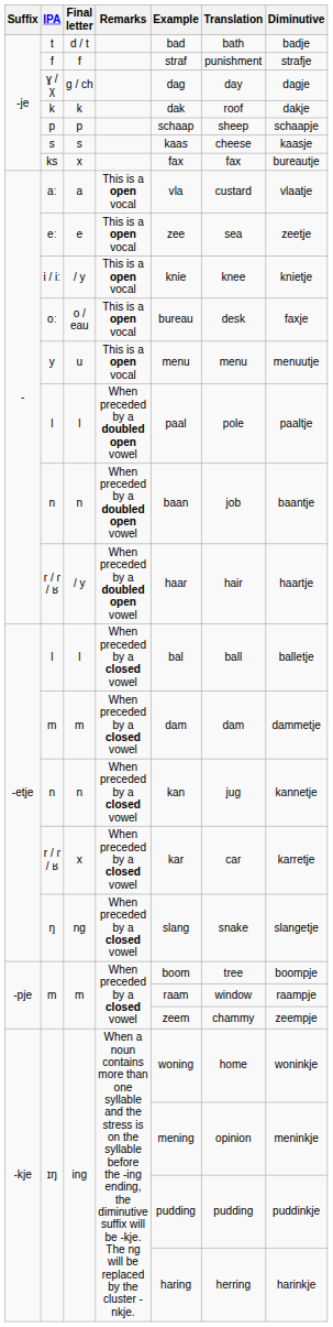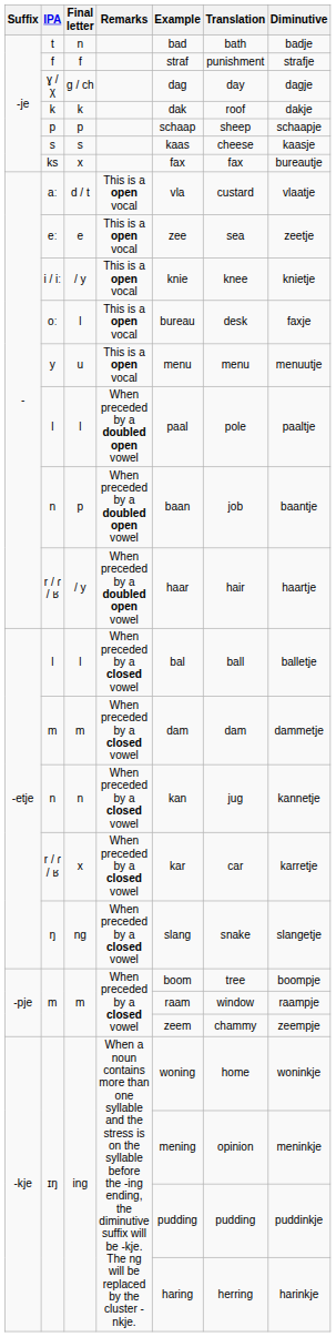 <table class="wikitable" style="text-align:center;" width="65%">
 <tr>
 <th width="7%">Suffix</th>
 <th width="7%"><a href='#'>IPA</a></th>
 <th width="10%">Final letter</th>
 <th width="40%">Remarks</th>
 <th width="12%">Example</th>
 <th width="14%">Translation</th>
 <th width="12%">Diminutive</th>
 </tr>
 <tr>
 <td rowspan="7">-je</td>
 <td>t</td>
-<td>d / t</td>
+<td>n</td>
 <td></td>
 <td>bad</td>
 <td>bath</td>
 <td>badje</td>
 </tr>
 <tr>
 <td>f</td>
 <td>f</td>
 <td></td>
 <td>straf</td>
 <td>punishment</td>
 <td>strafje</td>
 </tr>
 <tr>
 <td>ɣ / χ</td>
 <td>g / ch</td>
 <td></td>
 <td>dag</td>
 <td>day</td>
 <td>dagje</td>
 </tr>
 <tr>
 <td>k</td>
 <td>k</td>
 <td></td>
 <td>dak</td>
 <td>roof</td>
 <td>dakje</td>
 </tr>
 <tr>
 <td>p</td>
 <td>p</td>
 <td></td>
 <td>schaap</td>
 <td>sheep</td>
 <td>schaapje</td>
 </tr>
 <tr>
 <td>s</td>
 <td>s</td>
 <td></td>
 <td>kaas</td>
 <td>cheese</td>
 <td>kaasje</td>
 </tr>
 <tr>
 <td>ks</td>
 <td>x</td>
 <td></td>
 <td>fax</td>
 <td>fax</td>
 <td>bureautje</td>
 </tr>
 <tr>
 <td rowspan="8">-</td>
 <td>aː</td>
-<td>a</td>
+<td>d / t</td>
 <td>This is a <strong>open</strong> vocal</td>
 <td>vla</td>
 <td>custard</td>
 <td>vlaatje</td>
 </tr>
 <tr>
 <td>eː</td>
 <td>e</td>
 <td>This is a <strong>open</strong> vocal</td>
 <td>zee</td>
 <td>sea</td>
 <td>zeetje</td>
 </tr>
 <tr>
 <td>i / iː</td>
 <td> / y</td>
 <td>This is a <strong>open</strong> vocal</td>
 <td>knie</td>
 <td>knee</td>
 <td>knietje</td>
 </tr>
 <tr>
 <td>oː</td>
-<td>o / eau</td>
+<td>l</td>
 <td>This is a <strong>open</strong> vocal</td>
 <td>bureau</td>
 <td>desk</td>
 <td>faxje</td>
 </tr>
 <tr>
 <td>y</td>
 <td>u</td>
 <td>This is a <strong>open</strong> vocal</td>
 <td>menu</td>
 <td>menu</td>
 <td>menuutje</td>
 </tr>
 <tr>
 <td>l</td>
 <td>l</td>
 <td>When preceded by a <strong>doubled open</strong> vowel</td>
 <td>paal</td>
 <td>pole</td>
 <td>paaltje</td>
 </tr>
 <tr>
 <td>n</td>
-<td>n</td>
+<td>p</td>
 <td>When preceded by a <strong>doubled open</strong> vowel</td>
 <td>baan</td>
 <td>job</td>
 <td>baantje</td>
 </tr>
 <tr>
 <td>r / ɾ /  ʁ</td>
 <td> / y</td>
 <td>When preceded by a <strong>doubled open</strong> vowel</td>
 <td>haar</td>
 <td>hair</td>
 <td>haartje</td>
 </tr>
 <tr>
 <td rowspan="5">-etje</td>
 <td>l</td>
 <td>l</td>
 <td>When preceded by a <strong>closed</strong> vowel</td>
 <td>bal</td>
 <td>ball</td>
 <td>balletje</td>
 </tr>
 <tr>
 <td>m</td>
 <td>m</td>
 <td>When preceded by a <strong>closed</strong> vowel</td>
 <td>dam</td>
 <td>dam</td>
 <td>dammetje</td>
 </tr>
 <tr>
 <td>n</td>
 <td>n</td>
 <td>When preceded by a <strong>closed</strong> vowel</td>
 <td>kan</td>
 <td>jug</td>
 <td>kannetje</td>
 </tr>
 <tr>
 <td>r / ɾ / ʁ</td>
 <td>x</td>
 <td>When preceded by a <strong>closed</strong> vowel</td>
 <td>kar</td>
 <td>car</td>
 <td>karretje</td>
 </tr>
 <tr>
 <td>ŋ</td>
 <td>ng</td>
 <td>When preceded by a <strong>closed</strong> vowel</td>
 <td>slang</td>
 <td>snake</td>
 <td>slangetje</td>
 </tr>
 <tr>
 <td rowspan="3">-pje</td>
 <td rowspan="3">m</td>
 <td rowspan="3">m</td>
 <td rowspan="3">When preceded by a <strong>closed</strong> vowel</td>
 <td>boom</td>
 <td>tree</td>
 <td>boompje</td>
 </tr>
 <tr>
 <td>raam</td>
 <td>window</td>
 <td>raampje</td>
 </tr>
 <tr>
 <td>zeem</td>
 <td>chammy</td>
 <td>zeempje</td>
 </tr>
 <tr>
 <td rowspan="4">-kje</td>
 <td rowspan="4">ɪŋ</td>
 <td rowspan="4">ing</td>
 <td rowspan="4">When a noun contains more than one syllable and the stress is on the syllable before the -ing ending, the diminutive suffix will be -kje. The ng will be replaced by the cluster -nkje.</td>
 <td>woning</td>
 <td>home</td>
 <td>woninkje</td>
 </tr>
 <tr>
 <td>mening</td>
 <td>opinion</td>
 <td>meninkje</td>
 </tr>
 <tr>
 <td>pudding</td>
 <td>pudding</td>
 <td>puddinkje</td>
 </tr>
 <tr>
 <td>haring</td>
 <td>herring</td>
 <td>harinkje</td>
 </tr>
 </table>
